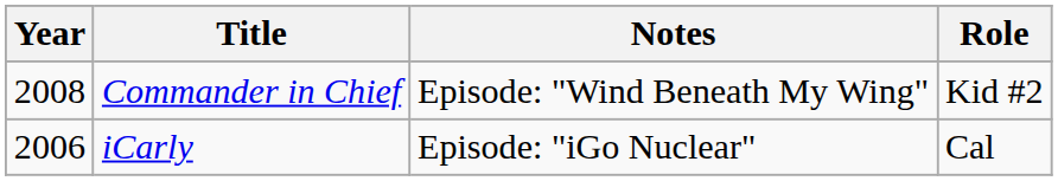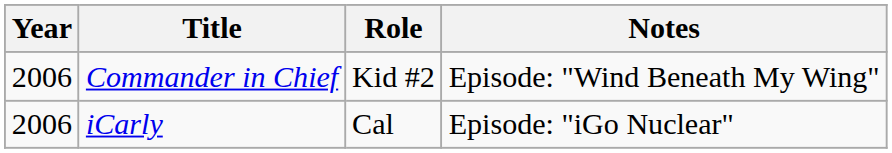 <table class="wikitable sortable">
 <tr>
 <th>Year</th>
 <th>Title</th>
+<th>Role</th>
 <th>Notes</th>
-<th>Role</th>
 </tr>
 <tr>
-<td>2008</td>
+<td>2006</td>
 <td><em><a href='#'>Commander in Chief</a></em></td>
+<td>Kid #2</td>
 <td>Episode: "Wind Beneath My Wing"</td>
-<td>Kid #2</td>
 </tr>
 <tr>
 <td>2006</td>
 <td><em><a href='#'>iCarly</a></em></td>
+<td>Cal</td>
 <td>Episode: "iGo Nuclear"</td>
-<td>Cal</td>
 </tr>
 </table>
